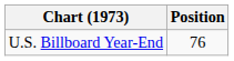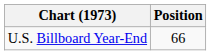 <table class="wikitable sortable" style="text-align:center;">
 <tr>
 <th>Chart (1973)</th>
 <th>Position</th>
 </tr>
 <tr>
 <td align="left">U.S. <a href='#'>Billboard Year-End</a></td>
-<td>76</td>
+<td>66</td>
 </tr>
 </table>
